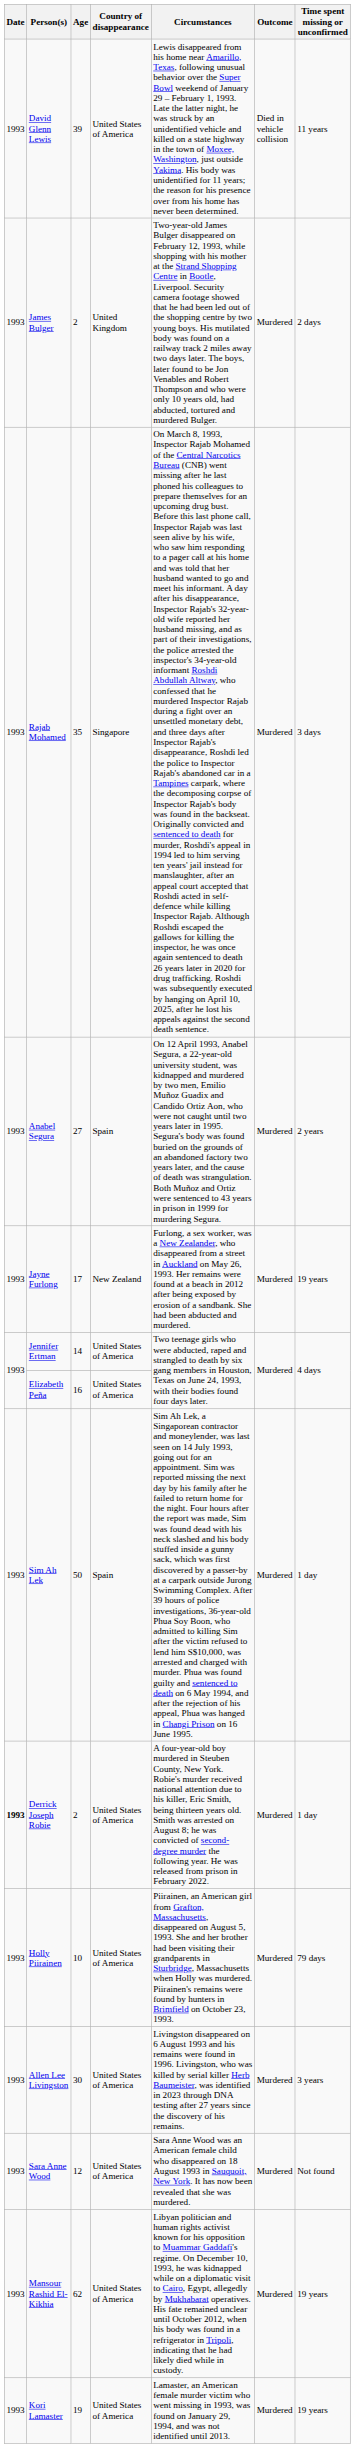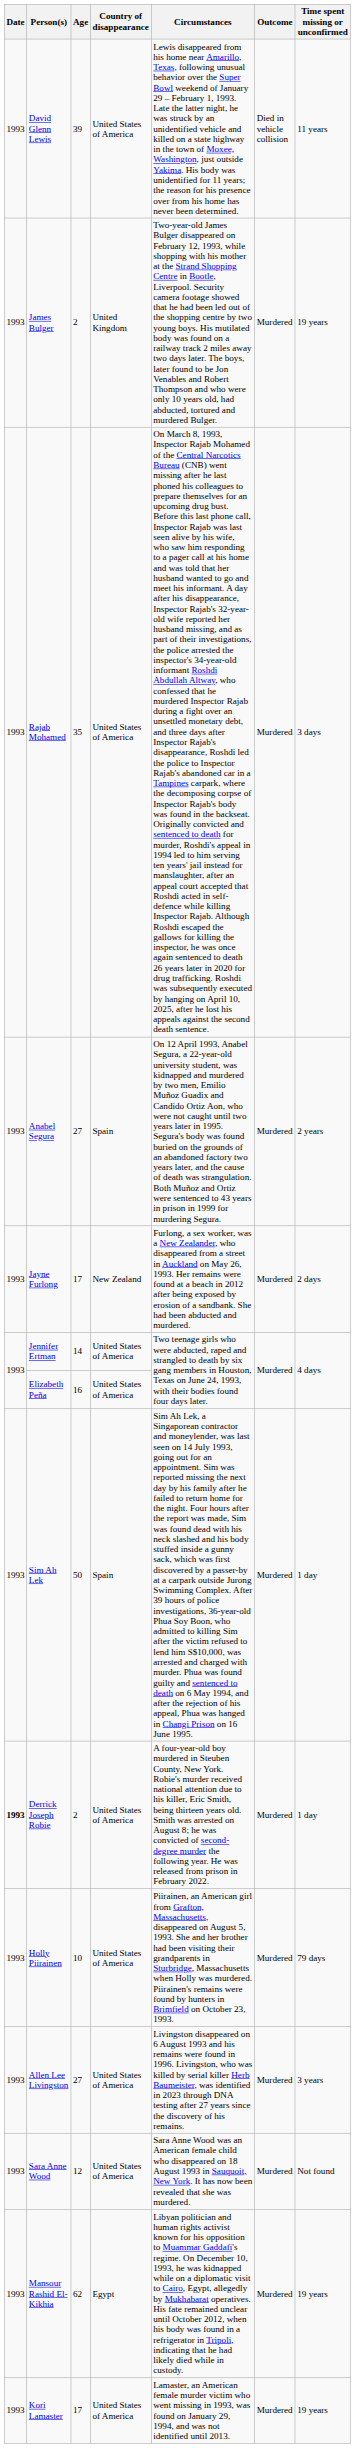 <table class="wikitable sortable zebra">
 <tr>
 <th data-sort-type="isoDate">Date</th>
 <th data-sort-type="text">Person(s)</th>
 <th data-sort-type="text">Age</th>
 <th>Country of disappearance</th>
 <th class="unsortable">Circumstances</th>
 <th data-sort-type="text">Outcome</th>
 <th data-sort-type="value">Time spent missing or unconfirmed</th>
 </tr>
 <tr>
 <td data-sort-value="1993-02-01">1993</td>
 <td><a href='#'>David Glenn Lewis</a></td>
 <td data-sort-value="039">39</td>
 <td>United States of America</td>
 <td>Lewis disappeared from his home near <a href='#'>Amarillo, Texas</a>, following unusual behavior over the <a href='#'>Super Bowl</a> weekend of January 29 – February 1, 1993. Late the latter night, he was struck by an unidentified vehicle and killed on a state highway in the town of <a href='#'>Moxee, Washington</a>, just outside <a href='#'>Yakima</a>. His body was unidentified for 11 years; the reason for his presence over  from his home has never been determined.</td>
 <td>Died in vehicle collision</td>
 <td>11 years</td>
 </tr>
 <tr>
 <td data-sort-value="1993-02-12">1993</td>
 <td><a href='#'>James Bulger</a></td>
 <td data-sort-value="002">2</td>
 <td>United Kingdom</td>
 <td>Two-year-old James Bulger disappeared on February 12, 1993, while shopping with his mother at the <a href='#'>Strand Shopping Centre</a> in <a href='#'>Bootle</a>, Liverpool. Security camera footage showed that he had been led out of the shopping centre by two young boys. His mutilated body was found on a railway track 2 miles away two days later. The boys, later found to be Jon Venables and Robert Thompson and who were only 10 years old, had abducted, tortured and murdered Bulger.</td>
 <td>Murdered</td>
-<td>2 days</td>
+<td>19 years</td>
 </tr>
 <tr>
 <td>1993</td>
 <td><a href='#'>Rajab Mohamed</a></td>
 <td data-sort-value="035">35</td>
-<td>Singapore</td>
+<td>United States of America</td>
 <td>On March 8, 1993, Inspector Rajab Mohamed of the <a href='#'>Central Narcotics Bureau</a> (CNB) went missing after he last phoned his colleagues to prepare themselves for an upcoming drug bust. Before this last phone call, Inspector Rajab was last seen alive by his wife, who saw him responding to a pager call at his home and was told that her husband wanted to go and meet his informant. A day after his disappearance, Inspector Rajab's 32-year-old wife reported her husband missing, and as part of their investigations, the police arrested the inspector's 34-year-old informant <a href='#'>Roshdi Abdullah Altway</a>, who confessed that he murdered Inspector Rajab during a fight over an unsettled monetary debt, and three days after Inspector Rajab's disappearance, Roshdi led the police to Inspector Rajab's abandoned car in a <a href='#'>Tampines</a> carpark, where the decomposing corpse of Inspector Rajab's body was found in the backseat. Originally convicted and <a href='#'>sentenced to death</a> for murder, Roshdi's appeal in 1994 led to him serving ten years' jail instead for manslaughter, after an appeal court accepted that Roshdi acted in self-defence while killing Inspector Rajab. Although Roshdi escaped the gallows for killing the inspector, he was once again sentenced to death 26 years later in 2020 for drug trafficking. Roshdi was subsequently executed by hanging on April 10, 2025, after he lost his appeals against the second death sentence.</td>
 <td>Murdered</td>
 <td>3 days</td>
 </tr>
 <tr>
 <td>1993</td>
 <td><a href='#'>Anabel Segura</a></td>
 <td data-sort-value="022">27</td>
 <td>Spain</td>
 <td>On 12 April 1993, Anabel Segura, a 22-year-old university student, was kidnapped and murdered by two men, Emilio Muñoz Guadix and Candido Ortiz Aon, who were not caught until two years later in 1995. Segura's body was found buried on the grounds of an abandoned factory two years later, and the cause of death was strangulation. Both Muñoz and Ortiz were sentenced to 43 years in prison in 1999 for murdering Segura.</td>
 <td>Murdered</td>
 <td>2 years</td>
 </tr>
 <tr>
 <td data-sort-value="1993-05-26">1993</td>
 <td><a href='#'>Jayne Furlong</a></td>
 <td data-sort-value="017">17</td>
 <td>New Zealand</td>
 <td>Furlong, a sex worker, was a <a href='#'>New Zealander</a>, who disappeared from a street in <a href='#'>Auckland</a> on May 26, 1993. Her remains were found at a beach in 2012 after being exposed by erosion of a sandbank. She had been abducted and murdered.</td>
 <td>Murdered</td>
-<td>19 years</td>
+<td>2 days</td>
 </tr>
 <tr>
 <td rowspan="2">1993</td>
 <td><a href='#'>Jennifer Ertman</a></td>
 <td data-sort-value="014">14</td>
 <td>United States of America</td>
 <td rowspan="2">Two teenage girls who were abducted, raped and strangled to death by six gang members in Houston, Texas on June 24, 1993, with their bodies found four days later.</td>
 <td rowspan="2">Murdered</td>
 <td rowspan="2">4 days</td>
 </tr>
 <tr>
 <td><a href='#'>Elizabeth Peña</a></td>
 <td data-sort-value="016">16</td>
 <td>United States of America</td>
 </tr>
 <tr>
 <td>1993</td>
 <td><a href='#'>Sim Ah Lek</a></td>
 <td data-sort-value="050">50</td>
 <td>Spain</td>
 <td>Sim Ah Lek, a Singaporean contractor and moneylender, was last seen on 14 July 1993, going out for an appointment. Sim was reported missing the next day by his family after he failed to return home for the night. Four hours after the report was made, Sim was found dead with his neck slashed and his body stuffed inside a gunny sack, which was first discovered by a passer-by at a carpark outside Jurong Swimming Complex. After 39 hours of police investigations, 36-year-old Phua Soy Boon, who admitted to killing Sim after the victim refused to lend him S$10,000, was arrested and charged with murder. Phua was found guilty and <a href='#'>sentenced to death</a> on 6 May 1994, and after the rejection of his appeal, Phua was hanged in <a href='#'>Changi Prison</a> on 16 June 1995.</td>
 <td>Murdered</td>
 <td>1 day</td>
 </tr>
 <tr>
 <td data-sort-value="1993-08-02"><strong>1993</strong></td>
 <td><a href='#'>Derrick Joseph Robie</a></td>
 <td data-sort-value="004">2</td>
 <td>United States of America</td>
 <td>A four-year-old boy murdered in Steuben County, New York. Robie's murder received national attention due to his killer, Eric Smith, being thirteen years old. Smith was arrested on August 8; he was convicted of <a href='#'>second-degree murder</a> the following year. He was released from prison in February 2022.</td>
 <td>Murdered</td>
 <td>1 day</td>
 </tr>
 <tr>
 <td data-sort-value="1993-08-05">1993</td>
 <td><a href='#'>Holly Piirainen</a></td>
 <td data-sort-value="010">10</td>
 <td>United States of America</td>
 <td>Piirainen, an American girl from <a href='#'>Grafton, Massachusetts</a>, disappeared on August 5, 1993. She and her brother had been visiting their grandparents in <a href='#'>Sturbridge</a>, Massachusetts when Holly was murdered. Piirainen's remains were found by hunters in <a href='#'>Brimfield</a> on October 23, 1993.</td>
 <td>Murdered</td>
 <td>79 days</td>
 </tr>
 <tr>
 <td data-sort-value="1993-08-06">1993</td>
 <td><a href='#'>Allen Lee Livingston</a></td>
-<td data-sort-value="027">30</td>
+<td data-sort-value="027">27</td>
 <td>United States of America</td>
 <td>Livingston disappeared on 6 August 1993 and his remains were found in 1996. Livingston, who was killed by serial killer <a href='#'>Herb Baumeister</a>, was identified in 2023 through DNA testing after 27 years since the discovery of his remains.</td>
 <td>Murdered</td>
 <td>3 years</td>
 </tr>
 <tr>
 <td>1993</td>
 <td><a href='#'>Sara Anne Wood</a></td>
 <td data-sort-value="027">12</td>
 <td>United States of America</td>
 <td>Sara Anne Wood was an American female child who disappeared on 18 August 1993 in <a href='#'>Sauquoit, New York</a>. It has now been revealed that she was murdered.</td>
 <td>Murdered</td>
 <td>Not found</td>
 </tr>
 <tr>
 <td>1993</td>
 <td><a href='#'>Mansour Rashid El-Kikhia</a></td>
 <td data-sort-value="062">62</td>
-<td>United States of America</td>
+<td>Egypt</td>
 <td>Libyan politician and human rights activist known for his opposition to <a href='#'>Muammar Gaddafi</a>'s regime. On December 10, 1993, he was kidnapped while on a diplomatic visit to <a href='#'>Cairo</a>, Egypt, allegedly by <a href='#'>Mukhabarat</a> operatives. His fate remained unclear until October 2012, when his body was found in a refrigerator in <a href='#'>Tripoli</a>, indicating that he had likely died while in custody.</td>
 <td>Murdered</td>
 <td>19 years</td>
 </tr>
 <tr>
 <td data-sort-value="1993-01-01">1993</td>
 <td><a href='#'>Kori Lamaster</a></td>
-<td data-sort-value="017">19</td>
+<td data-sort-value="017">17</td>
 <td>United States of America</td>
 <td>Lamaster, an American female murder victim who went missing in 1993, was found on January 29, 1994, and was not identified until 2013.</td>
 <td>Murdered</td>
 <td>19 years</td>
 </tr>
 </table>
